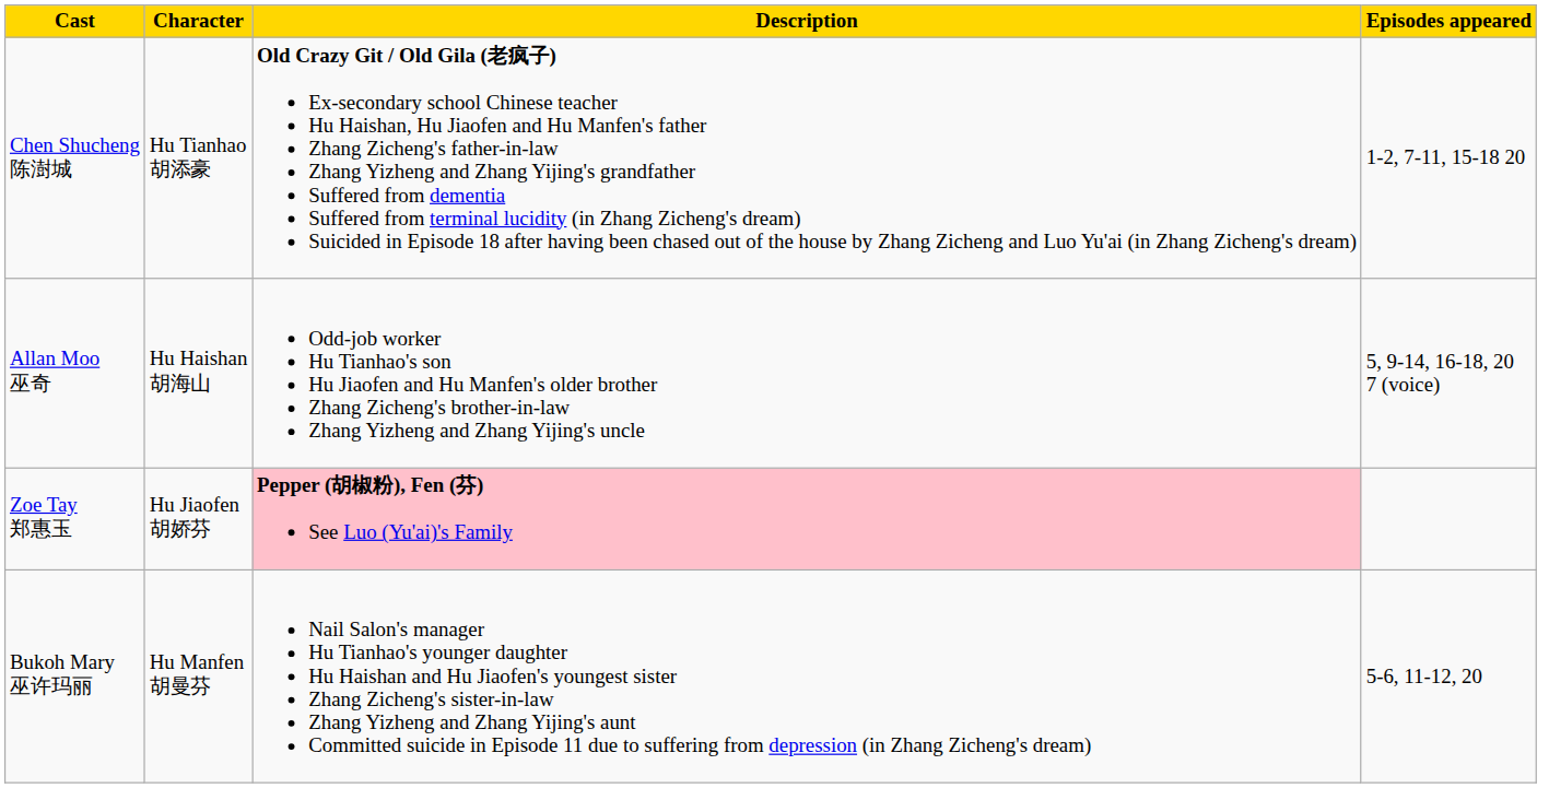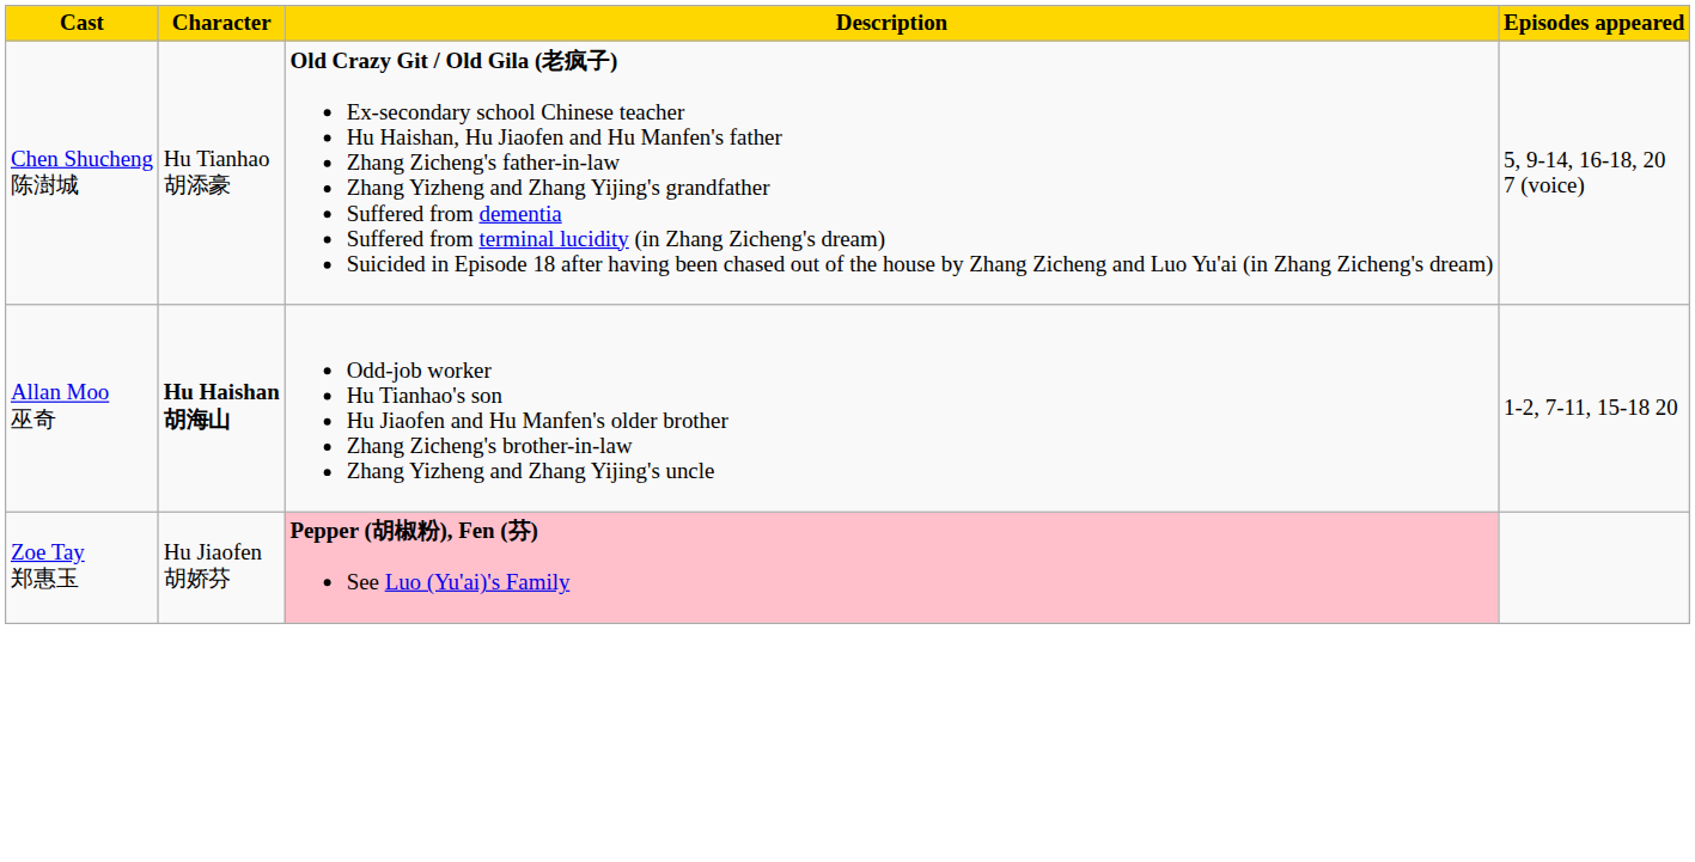 <table class="wikitable">
 <tr>
 <th style="background:#FFD700">Cast</th>
 <th style="background:#FFD700">Character</th>
 <th style="background:#FFD700">Description</th>
 <th style="background:#FFD700">Episodes appeared</th>
 </tr>
 <tr>
 <td><a href='#'>Chen Shucheng</a> <br> 陈澍城</td>
 <td>Hu Tianhao <br> 胡添豪</td>
 <td><strong>Old Crazy Git / Old Gila (老疯子)</strong><br><ul><li>Ex-secondary school Chinese teacher</li><li>Hu Haishan, Hu Jiaofen and Hu Manfen's father</li><li>Zhang Zicheng's father-in-law</li><li>Zhang Yizheng and Zhang Yijing's grandfather</li><li>Suffered from <a href='#'>dementia</a></li><li>Suffered from <a href='#'>terminal lucidity</a> (in Zhang Zicheng's dream)</li><li>Suicided in Episode 18 after having been chased out of the house by Zhang Zicheng and Luo Yu'ai (in Zhang Zicheng's dream)</li></ul></td>
-<td>1-2, 7-11, 15-18 20</td>
+<td>5, 9-14, 16-18, 20 <br> 7 (voice)</td>
 </tr>
 <tr>
 <td><a href='#'>Allan Moo</a> <br> 巫奇</td>
-<td>Hu Haishan <br> 胡海山</td>
+<td><strong>Hu Haishan <br> 胡海山</strong></td>
 <td><br><ul><li>Odd-job worker</li><li>Hu Tianhao's son</li><li>Hu Jiaofen and Hu Manfen's older brother</li><li>Zhang Zicheng's brother-in-law</li><li>Zhang Yizheng and Zhang Yijing's uncle</li></ul></td>
-<td>5, 9-14, 16-18, 20 <br> 7 (voice)</td>
+<td>1-2, 7-11, 15-18 20</td>
 </tr>
 <tr>
 <td><a href='#'>Zoe Tay</a> <br> 郑惠玉</td>
 <td>Hu Jiaofen <br> 胡娇芬</td>
 <td style="background: pink;"><strong>Pepper (胡椒粉), Fen (芬)</strong><br><ul><li>See <a href='#'>Luo (Yu'ai)'s Family</a></li></ul></td>
 <td></td>
 </tr>
-<tr>
-<td>Bukoh Mary <br> 巫许玛丽</td>
-<td>Hu Manfen <br> 胡曼芬</td>
-<td><br><ul><li>Nail Salon's manager</li><li>Hu Tianhao's younger daughter</li><li>Hu Haishan and Hu Jiaofen's youngest sister</li><li>Zhang Zicheng's sister-in-law</li><li>Zhang Yizheng and Zhang Yijing's aunt</li><li>Committed suicide in Episode 11 due to suffering from <a href='#'>depression</a> (in Zhang Zicheng's dream)</li></ul></td>
-<td>5-6, 11-12, 20</td>
-</tr>
 </table>
